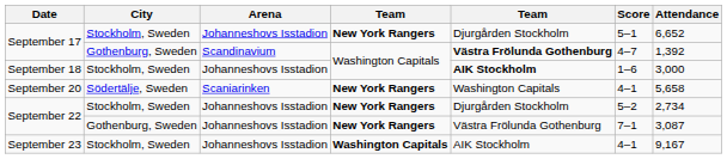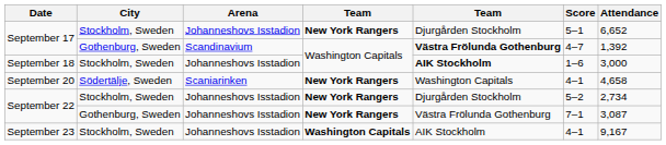 <table class="wikitable">
 <tr>
 <th>Date</th>
 <th>City</th>
 <th>Arena</th>
 <th>Team</th>
 <th>Team</th>
 <th>Score</th>
 <th>Attendance</th>
 </tr>
 <tr>
 <td rowspan="2">September 17</td>
 <td><a href='#'>Stockholm</a>, Sweden</td>
 <td><a href='#'>Johanneshovs Isstadion</a></td>
 <td><strong>New York Rangers</strong></td>
 <td>Djurgården Stockholm</td>
 <td>5–1</td>
 <td>6,652</td>
 </tr>
 <tr>
 <td><a href='#'>Gothenburg</a>, Sweden</td>
 <td><a href='#'>Scandinavium</a></td>
 <td rowspan="2">Washington Capitals</td>
 <td><strong>Västra Frölunda Gothenburg</strong></td>
 <td>4–7</td>
 <td>1,392</td>
 </tr>
 <tr>
 <td>September 18</td>
 <td>Stockholm, Sweden</td>
 <td>Johanneshovs Isstadion</td>
 <td><strong>AIK Stockholm</strong></td>
 <td>1–6</td>
 <td>3,000</td>
 </tr>
 <tr>
 <td>September 20</td>
 <td><a href='#'>Södertälje</a>, Sweden</td>
 <td><a href='#'>Scaniarinken</a></td>
 <td><strong>New York Rangers</strong></td>
 <td>Washington Capitals</td>
 <td>4–1</td>
-<td>5,658</td>
+<td>4,658</td>
 </tr>
 <tr>
 <td rowspan="2">September 22</td>
 <td>Stockholm, Sweden</td>
 <td>Johanneshovs Isstadion</td>
 <td><strong>New York Rangers</strong></td>
 <td>Djurgården Stockholm</td>
 <td>5–2</td>
 <td>2,734</td>
 </tr>
 <tr>
 <td>Gothenburg, Sweden</td>
 <td>Johanneshovs Isstadion</td>
 <td><strong>New York Rangers</strong></td>
 <td>Västra Frölunda Gothenburg</td>
 <td>7–1</td>
 <td>3,087</td>
 </tr>
 <tr>
 <td>September 23</td>
 <td>Stockholm, Sweden</td>
 <td>Johanneshovs Isstadion</td>
 <td><strong>Washington Capitals</strong></td>
 <td>AIK Stockholm</td>
 <td>4–1</td>
 <td>9,167</td>
 </tr>
 </table>
